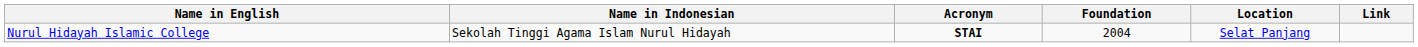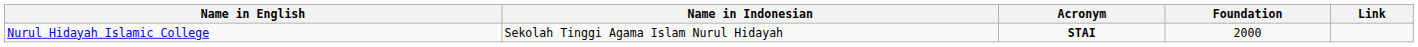 <table class="wikitable sortable" style="width:100%;">
 <tr>
 <th>Name in English</th>
 <th>Name in Indonesian</th>
 <th>Acronym</th>
 <th>Foundation</th>
-<th>Location</th>
 <th class="unsortable">Link</th>
 </tr>
 <tr>
 <td style="width:30%;"><a href='#'>Nurul Hidayah Islamic College</a></td>
 <td style="width:30%;">Sekolah Tinggi Agama Islam Nurul Hidayah</td>
 <td style="width:10%; text-align:center;"><strong>STAI</strong></td>
-<td style="width:10%; text-align:center;">2004</td>
-<td style="width:10%; text-align:center;"><a href='#'>Selat Panjang</a></td>
+<td style="width:10%; text-align:center;">2000</td>
 <td style="width:5%; text-align:center;"></td>
 </tr>
 </table>
